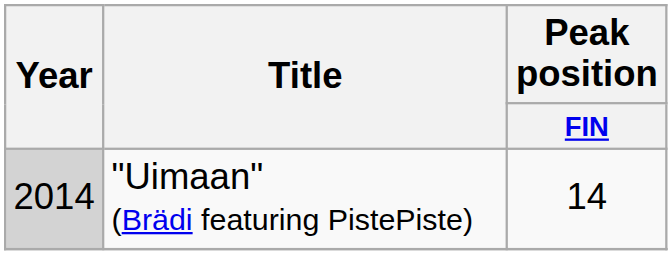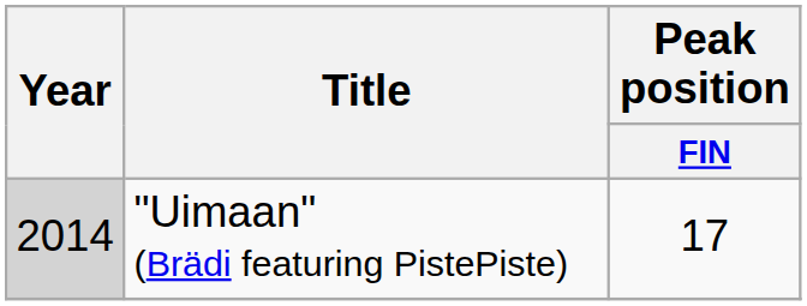 <table class="wikitable">
 <tr>
 <th rowspan="2">Year</th>
 <th rowspan="2" style="width:170px;">Title</th>
 <th colspan="2">Peak<br>position</th>
 </tr>
 <tr>
 <th style="width;font-size:75%"><a href='#'>FIN</a></th>
 </tr>
 <tr>
 <td style="background: lightgrey;">2014</td>
 <td>"Uimaan"<br><small>(<a href='#'>Brädi</a> featuring PistePiste)</small></td>
-<td style="text-align:center;">14</td>
+<td style="text-align:center;">17</td>
 </tr>
 <tr>
 </tr>
 </table>
